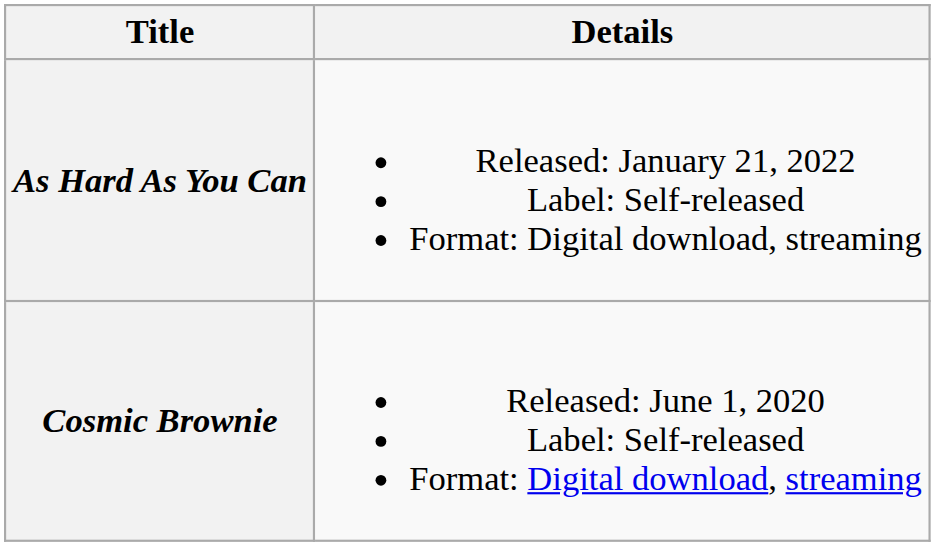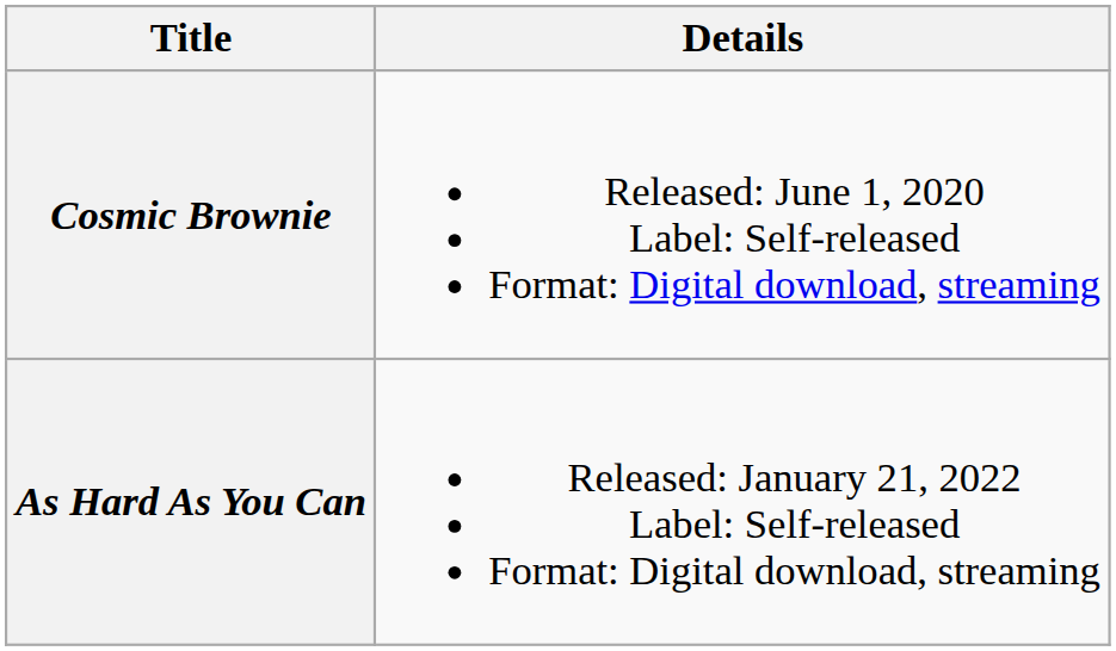 <table class="wikitable plainrowheaders" style="text-align:center;">
 <tr>
 <th scope="col" rowspan="1">Title</th>
 <th scope="col" rowspan="1">Details</th>
 </tr>
 <tr>
+<th scope="row"><em>Cosmic Brownie</em></th>
+<td><br><ul><li>Released: June 1, 2020</li><li>Label: Self-released</li><li>Format: <a href='#'>Digital download</a>, <a href='#'>streaming</a></li></ul></td>
+</tr>
+<tr>
 <th scope="row"><em>As Hard As You Can</em></th>
 <td><br><ul><li>Released: January 21, 2022</li><li>Label: Self-released</li><li>Format: Digital download, streaming</li></ul></td>
 </tr>
-<tr>
-<th scope="row"><em>Cosmic Brownie</em></th>
-<td><br><ul><li>Released: June 1, 2020</li><li>Label: Self-released</li><li>Format: <a href='#'>Digital download</a>, <a href='#'>streaming</a></li></ul></td>
-</tr>
 </table>
